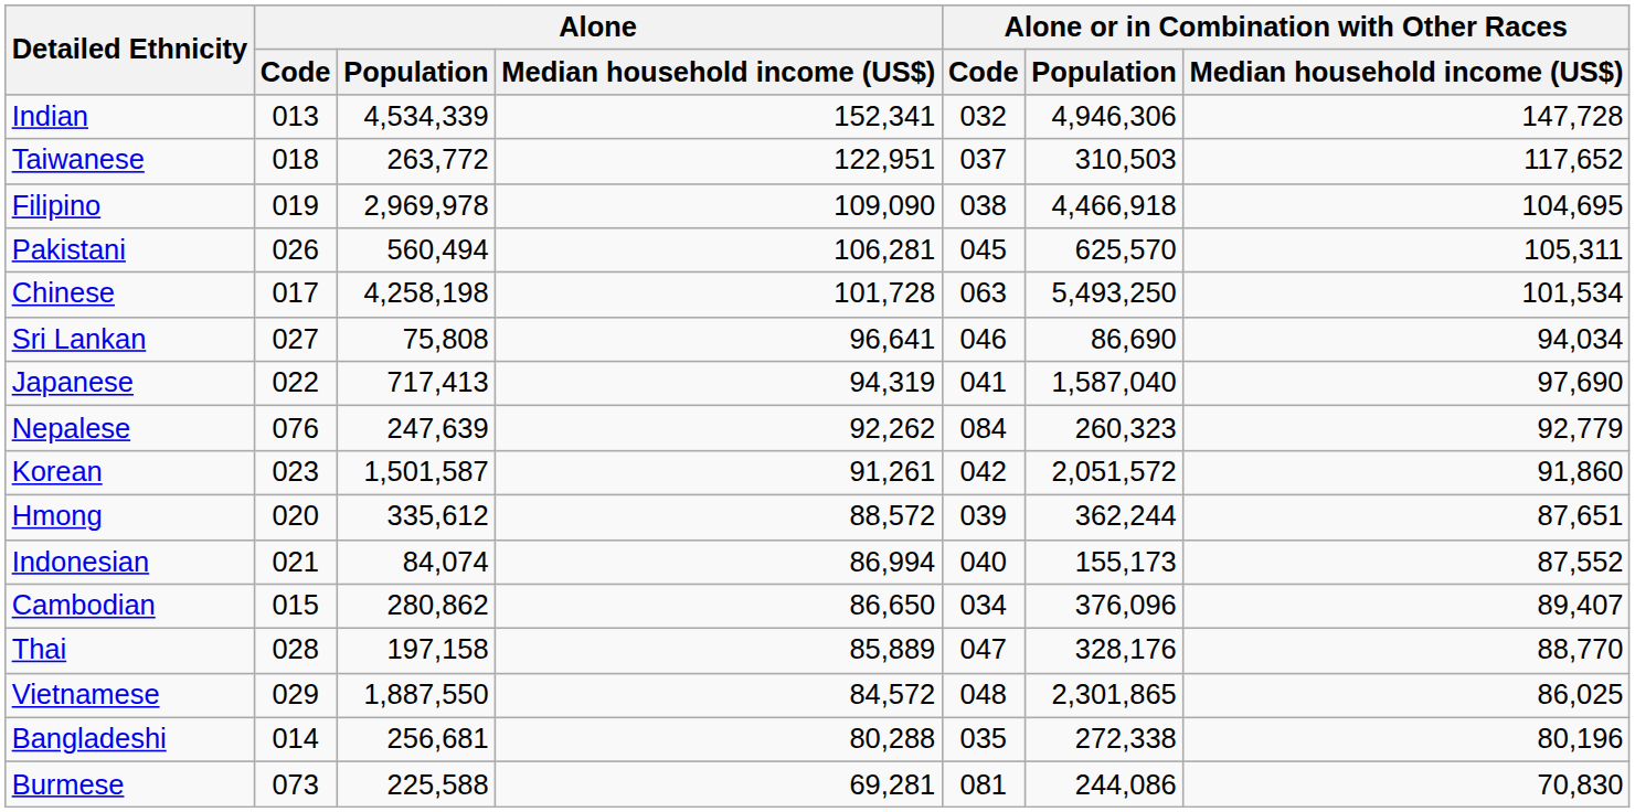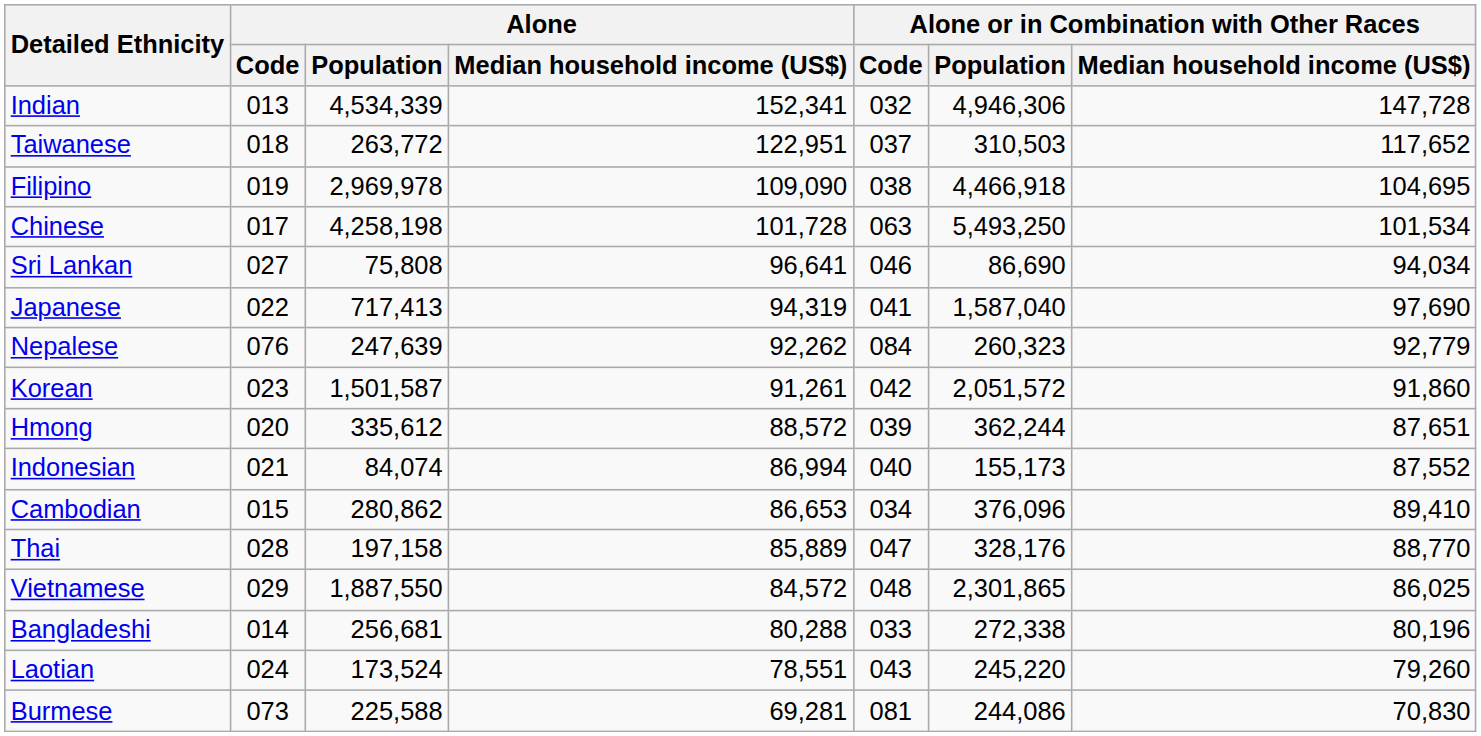 <table class="wikitable sortable">
 <tr>
 <th rowspan="2">Detailed Ethnicity</th>
 <th colspan="3">Alone</th>
 <th colspan="3">Alone or in Combination with Other Races</th>
 </tr>
 <tr>
 <th>Code</th>
 <th>Population</th>
 <th>Median household income (US$)</th>
 <th>Code</th>
 <th>Population</th>
 <th>Median household income (US$)</th>
 </tr>
 <tr>
 <td><a href='#'>Indian</a></td>
 <td align="center">013</td>
 <td align="right">4,534,339</td>
 <td align="right">152,341</td>
 <td align="center">032</td>
 <td align="right">4,946,306</td>
 <td align="right">147,728</td>
 </tr>
 <tr>
 <td><a href='#'>Taiwanese</a></td>
 <td align="center">018</td>
 <td align="right">263,772</td>
 <td align="right">122,951</td>
 <td align="center">037</td>
 <td align="right">310,503</td>
 <td align="right">117,652</td>
 </tr>
 <tr>
 <td><a href='#'>Filipino</a></td>
 <td align="center">019</td>
 <td align="right">2,969,978</td>
 <td align="right">109,090</td>
 <td align="center">038</td>
 <td align="right">4,466,918</td>
 <td align="right">104,695</td>
-</tr>
-<tr>
-<td><a href='#'>Pakistani</a></td>
-<td align="center">026</td>
-<td align="right">560,494</td>
-<td align="right">106,281</td>
-<td align="center">045</td>
-<td align="right">625,570</td>
-<td align="right">105,311</td>
 </tr>
 <tr>
 <td><a href='#'>Chinese</a></td>
 <td align="center">017</td>
 <td align="right">4,258,198</td>
 <td align="right">101,728</td>
 <td align="center">063</td>
 <td align="right">5,493,250</td>
 <td align="right">101,534</td>
 </tr>
 <tr>
 <td><a href='#'>Sri Lankan</a></td>
 <td align="center">027</td>
 <td align="right">75,808</td>
 <td align="right">96,641</td>
 <td align="center">046</td>
 <td align="right">86,690</td>
 <td align="right">94,034</td>
 </tr>
 <tr>
 <td><a href='#'>Japanese</a></td>
 <td align="center">022</td>
 <td align="right">717,413</td>
 <td align="right">94,319</td>
 <td align="center">041</td>
 <td align="right">1,587,040</td>
 <td align="right">97,690</td>
 </tr>
 <tr>
 <td><a href='#'>Nepalese</a></td>
 <td align="center">076</td>
 <td align="right">247,639</td>
 <td align="right">92,262</td>
 <td align="center">084</td>
 <td align="right">260,323</td>
 <td align="right">92,779</td>
 </tr>
 <tr>
 <td><a href='#'>Korean</a></td>
 <td align="center">023</td>
 <td align="right">1,501,587</td>
 <td align="right">91,261</td>
 <td align="center">042</td>
 <td align="right">2,051,572</td>
 <td align="right">91,860</td>
 </tr>
 <tr>
 <td><a href='#'>Hmong</a></td>
 <td align="center">020</td>
 <td align="right">335,612</td>
 <td align="right">88,572</td>
 <td align="center">039</td>
 <td align="right">362,244</td>
 <td align="right">87,651</td>
 </tr>
 <tr>
 <td><a href='#'>Indonesian</a></td>
 <td align="center">021</td>
 <td align="right">84,074</td>
 <td align="right">86,994</td>
 <td align="center">040</td>
 <td align="right">155,173</td>
 <td align="right">87,552</td>
 </tr>
 <tr>
 <td><a href='#'>Cambodian</a></td>
 <td align="center">015</td>
 <td align="right">280,862</td>
-<td align="right">86,650</td>
+<td align="right">86,653</td>
 <td align="center">034</td>
 <td align="right">376,096</td>
-<td align="right">89,407</td>
+<td align="right">89,410</td>
 </tr>
 <tr>
 <td><a href='#'>Thai</a></td>
 <td align="center">028</td>
 <td align="right">197,158</td>
 <td align="right">85,889</td>
 <td align="center">047</td>
 <td align="right">328,176</td>
 <td align="right">88,770</td>
 </tr>
 <tr>
 <td><a href='#'>Vietnamese</a></td>
 <td align="center">029</td>
 <td align="right">1,887,550</td>
 <td align="right">84,572</td>
 <td align="center">048</td>
 <td align="right">2,301,865</td>
 <td align="right">86,025</td>
 </tr>
 <tr>
 <td><a href='#'>Bangladeshi</a></td>
 <td align="center">014</td>
 <td align="right">256,681</td>
 <td align="right">80,288</td>
-<td align="center">035</td>
+<td align="center">033</td>
 <td align="right">272,338</td>
 <td align="right">80,196</td>
+</tr>
+<tr>
+<td><a href='#'>Laotian</a></td>
+<td align="center">024</td>
+<td align="right">173,524</td>
+<td align="right">78,551</td>
+<td align="center">043</td>
+<td align="right">245,220</td>
+<td align="right">79,260</td>
 </tr>
 <tr>
 <td><a href='#'>Burmese</a></td>
 <td align="center">073</td>
 <td align="right">225,588</td>
 <td align="right">69,281</td>
 <td align="center">081</td>
 <td align="right">244,086</td>
 <td align="right">70,830</td>
 </tr>
 </table>
